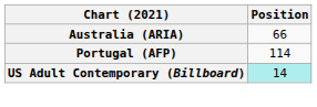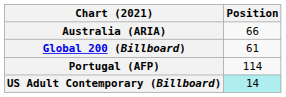 <table class="wikitable sortable plainrowheaders" style="text-align:center">
 <tr>
 <th scope="col">Chart (2021)</th>
 <th scope="col">Position</th>
 </tr>
 <tr>
 <th scope="row">Australia (ARIA)</th>
 <td>66</td>
 </tr>
 <tr>
+<th scope="row"><a href='#'>Global 200</a> (<em>Billboard</em>)</th>
+<td>61</td>
+</tr>
+<tr>
 <th scope="row">Portugal (AFP)</th>
 <td>114</td>
 </tr>
 <tr>
 <th scope="row">US Adult Contemporary (<em>Billboard</em>)</th>
 <td style="background: paleturquoise;">14</td>
 </tr>
 </table>
